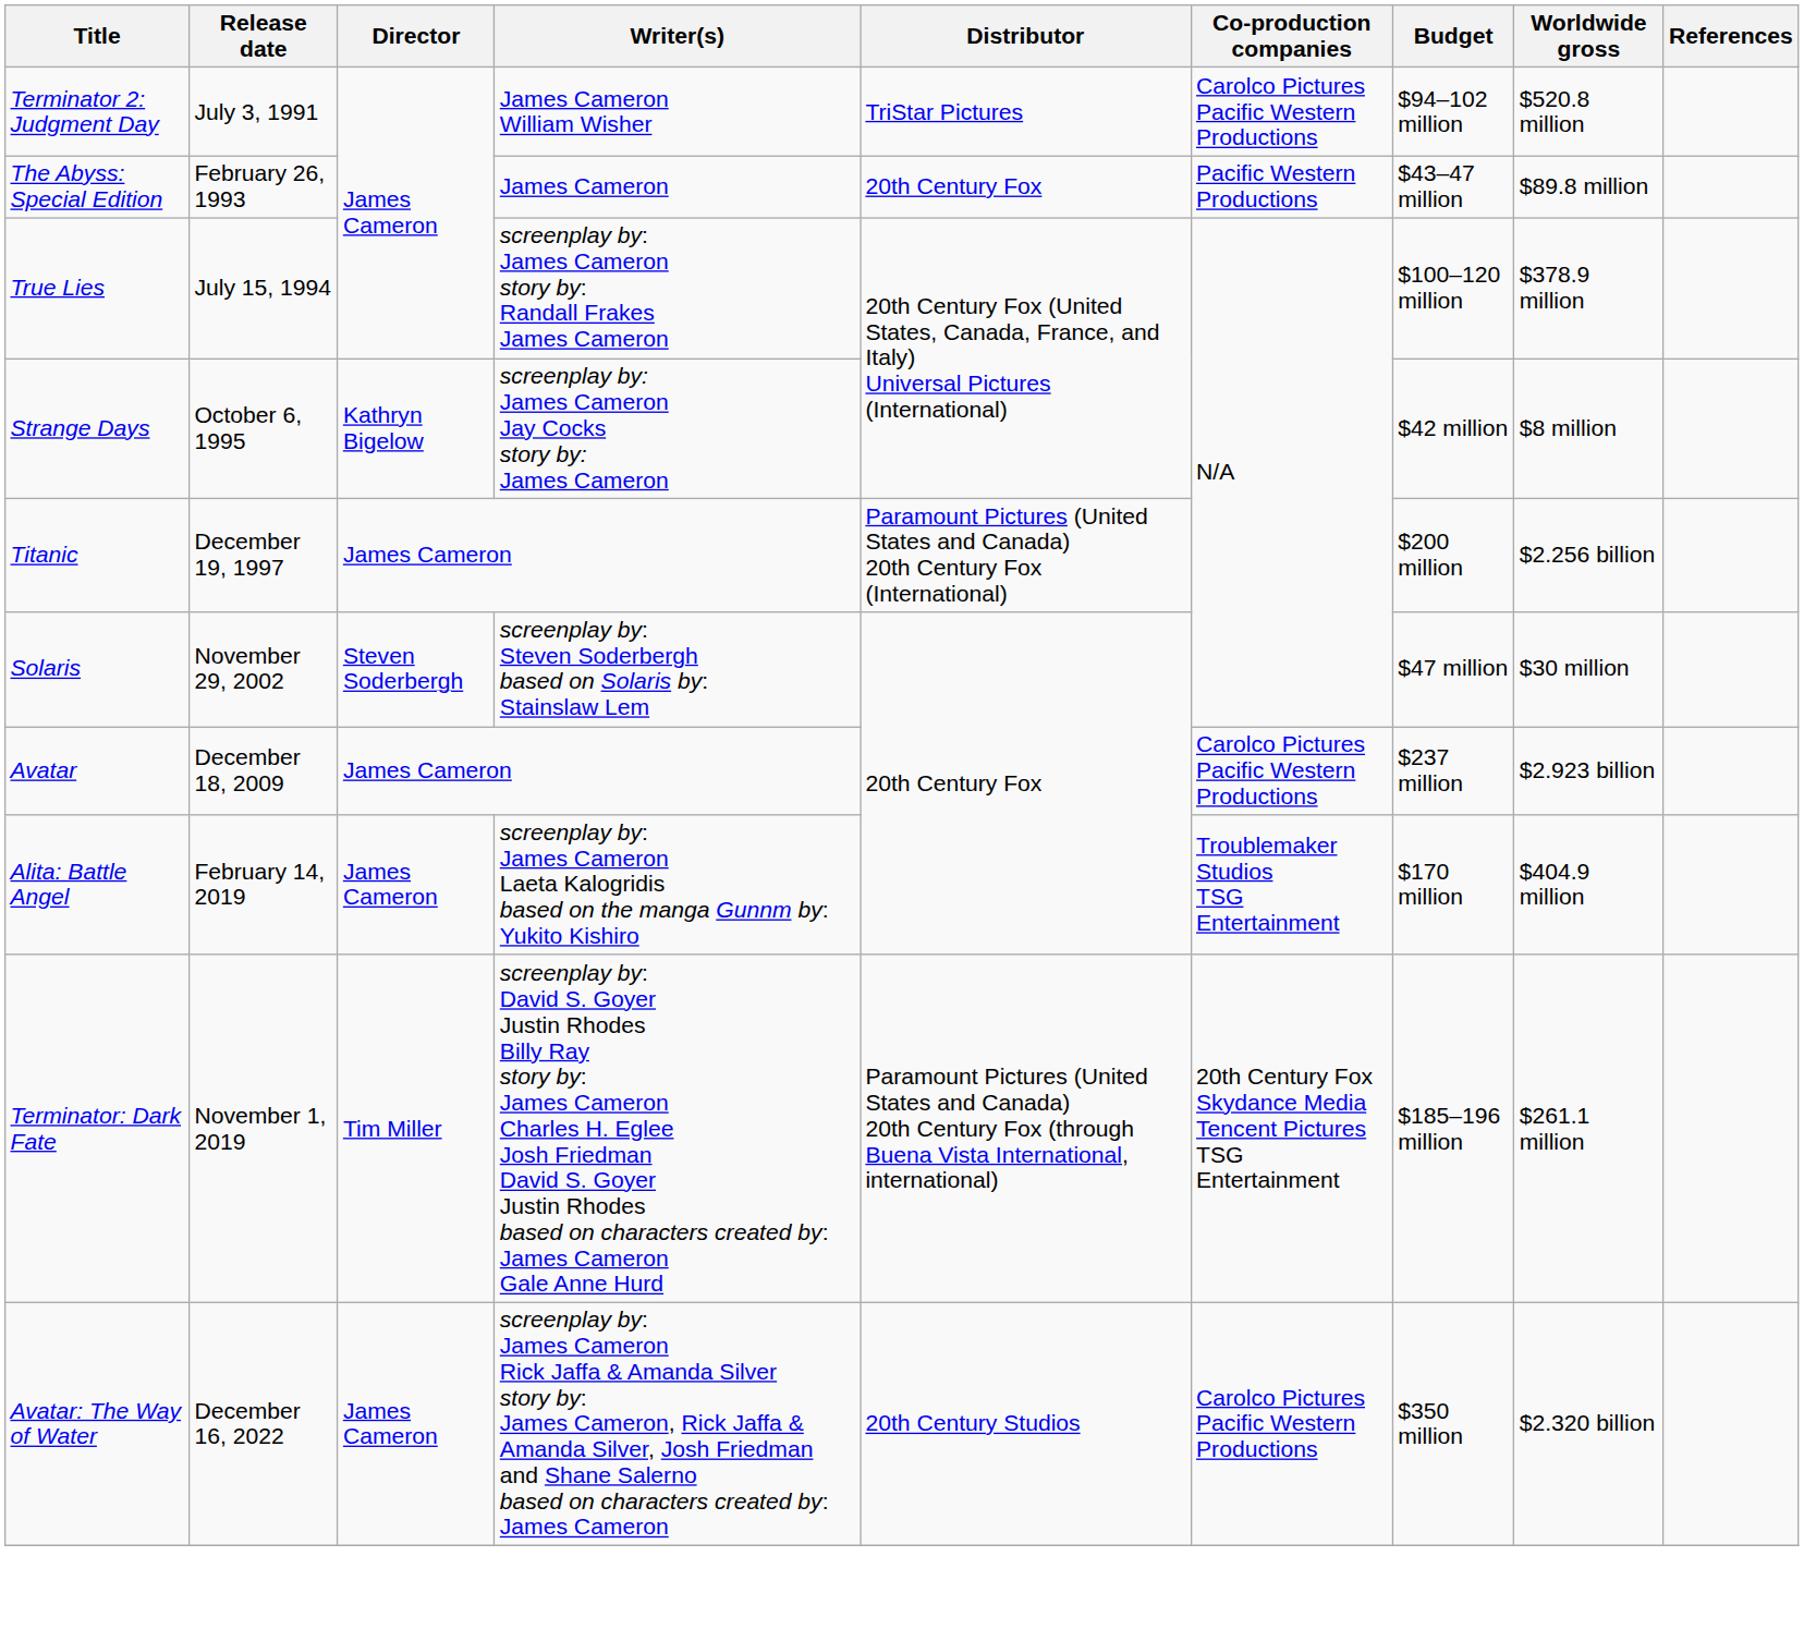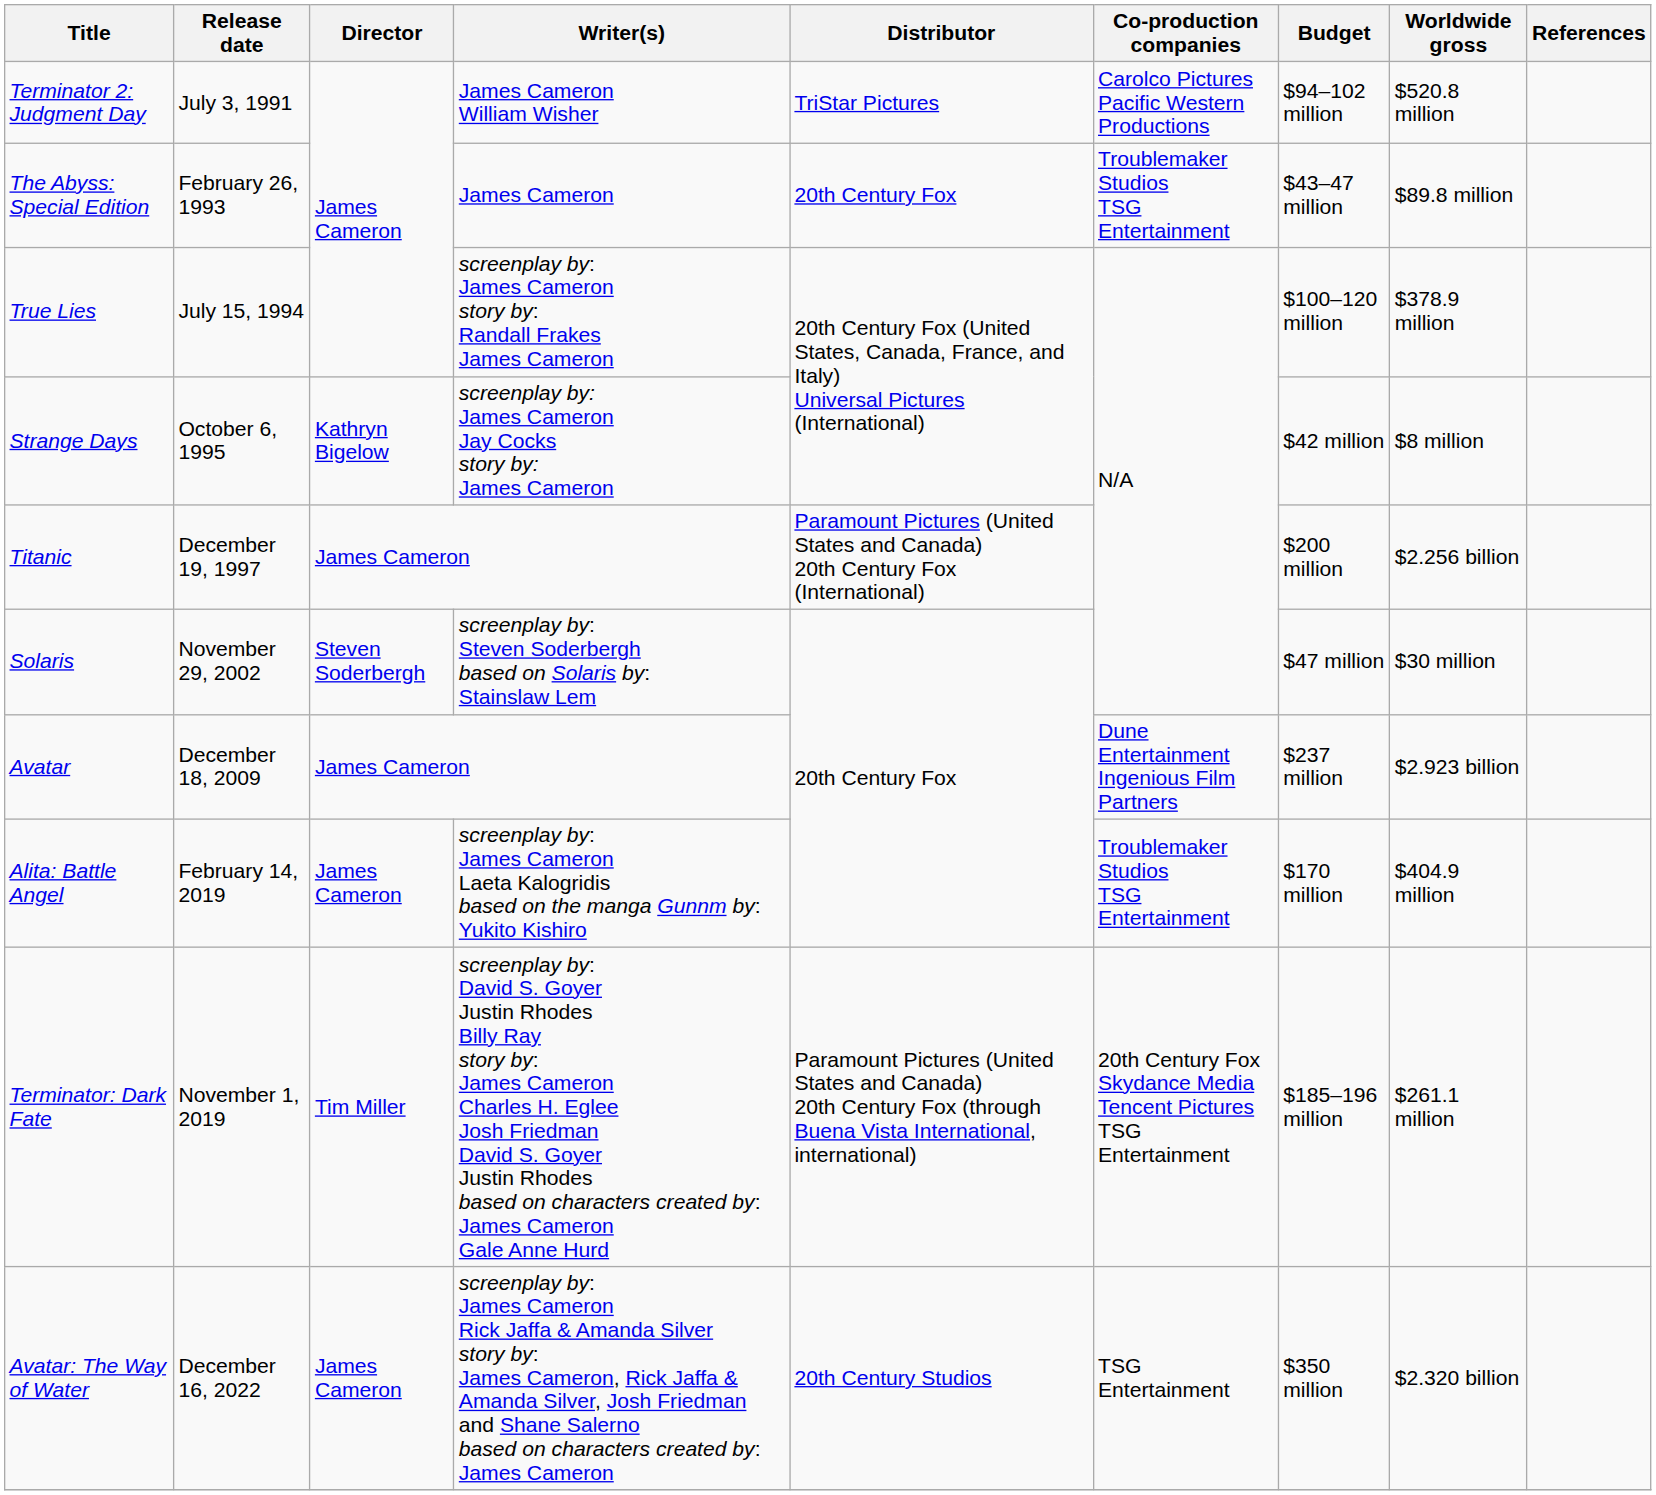 <table class="wikitable sortable">
 <tr>
 <th>Title</th>
 <th>Release date</th>
 <th>Director</th>
 <th>Writer(s)</th>
 <th>Distributor</th>
 <th>Co-production companies</th>
 <th>Budget</th>
 <th>Worldwide gross</th>
 <th>References</th>
 </tr>
 <tr>
 <td><em><a href='#'>Terminator 2: Judgment Day</a></em></td>
 <td>July 3, 1991</td>
 <td rowspan="3"><a href='#'>James Cameron</a></td>
 <td><a href='#'>James Cameron</a><br><a href='#'>William Wisher</a></td>
 <td><a href='#'>TriStar Pictures</a></td>
 <td><a href='#'>Carolco Pictures</a><br><a href='#'>Pacific Western Productions</a></td>
 <td>$94–102 million</td>
 <td>$520.8 million</td>
 <td></td>
 </tr>
 <tr>
 <td><em><a href='#'>The Abyss: Special Edition</a></em></td>
 <td>February 26, 1993</td>
 <td><a href='#'>James Cameron</a></td>
 <td><a href='#'>20th Century Fox</a></td>
-<td><a href='#'>Pacific Western Productions</a></td>
+<td><a href='#'>Troublemaker Studios</a><br><a href='#'>TSG Entertainment</a></td>
 <td>$43–47 million</td>
 <td>$89.8 million</td>
 <td></td>
 </tr>
 <tr>
 <td><em><a href='#'>True Lies</a></em></td>
 <td>July 15, 1994</td>
 <td><em>screenplay by</em>:<br><a href='#'>James Cameron</a><br><em>story by</em>:<br><a href='#'>Randall Frakes</a><br><a href='#'>James Cameron</a></td>
 <td rowspan="2">20th Century Fox (United States, Canada, France, and Italy)<br><a href='#'>Universal Pictures</a> (International)</td>
 <td rowspan="4">N/A</td>
 <td>$100–120 million</td>
 <td>$378.9 million</td>
 <td></td>
 </tr>
 <tr>
 <td><em><a href='#'>Strange Days</a></em></td>
 <td>October 6, 1995</td>
 <td><a href='#'>Kathryn Bigelow</a></td>
 <td><em>screenplay by:</em><br><a href='#'>James Cameron</a><br><a href='#'>Jay Cocks</a><br><em>story by:</em><br><a href='#'>James Cameron</a></td>
 <td>$42 million</td>
 <td>$8 million</td>
 <td></td>
 </tr>
 <tr>
 <td><em><a href='#'>Titanic</a></em></td>
 <td>December 19, 1997</td>
 <td colspan="2"><a href='#'>James Cameron</a></td>
 <td><a href='#'>Paramount Pictures</a> (United States and Canada)<br>20th Century Fox (International)</td>
 <td>$200 million</td>
 <td>$2.256 billion</td>
 <td></td>
 </tr>
 <tr>
 <td><em><a href='#'>Solaris</a></em></td>
 <td>November 29, 2002</td>
 <td><a href='#'>Steven Soderbergh</a></td>
 <td><em>screenplay by</em>:<br><a href='#'>Steven Soderbergh</a><br><em>based on <a href='#'>Solaris</a> by</em>:<br><a href='#'>Stainslaw Lem</a></td>
 <td rowspan="3">20th Century Fox</td>
 <td>$47 million</td>
 <td>$30 million</td>
 <td></td>
 </tr>
 <tr>
 <td><em><a href='#'>Avatar</a></em></td>
 <td>December 18, 2009</td>
 <td colspan="2"><a href='#'>James Cameron</a></td>
-<td><a href='#'>Carolco Pictures</a><br><a href='#'>Pacific Western Productions</a></td>
+<td><a href='#'>Dune Entertainment</a><br><a href='#'>Ingenious Film Partners</a></td>
 <td>$237 million</td>
 <td>$2.923 billion</td>
 <td></td>
 </tr>
 <tr>
 <td><em><a href='#'>Alita: Battle Angel</a></em></td>
 <td>February 14, 2019</td>
 <td><a href='#'>James Cameron</a></td>
 <td><em>screenplay by</em>:<br><a href='#'>James Cameron</a><br>Laeta Kalogridis<br><em>based on the manga <a href='#'>Gunnm</a> by</em>:<br><a href='#'>Yukito Kishiro</a></td>
 <td><a href='#'>Troublemaker Studios</a><br><a href='#'>TSG Entertainment</a></td>
 <td>$170 million</td>
 <td>$404.9 million</td>
 <td></td>
 </tr>
 <tr>
 <td><em><a href='#'>Terminator: Dark Fate</a></em></td>
 <td>November 1, 2019</td>
 <td><a href='#'>Tim Miller</a></td>
 <td><em>screenplay by</em>:<br><a href='#'>David S. Goyer</a><br>Justin Rhodes<br><a href='#'>Billy Ray</a><br><em>story by</em>:<br><a href='#'>James Cameron</a><br><a href='#'>Charles H. Eglee</a><br><a href='#'>Josh Friedman</a><br><a href='#'>David S. Goyer</a><br>Justin Rhodes<br><em>based on characters created by</em>:<br><a href='#'>James Cameron</a><br><a href='#'>Gale Anne Hurd</a></td>
 <td>Paramount Pictures (United States and Canada)<br>20th Century Fox (through <a href='#'>Buena Vista International</a>, international)</td>
 <td>20th Century Fox<br><a href='#'>Skydance Media</a><br><a href='#'>Tencent Pictures</a><br>TSG Entertainment</td>
 <td>$185–196 million</td>
 <td>$261.1 million</td>
 <td></td>
 </tr>
 <tr>
 <td><em><a href='#'>Avatar: The Way of Water</a></em></td>
 <td>December 16, 2022</td>
 <td><a href='#'>James Cameron</a></td>
 <td><em>screenplay by</em>:<br><a href='#'>James Cameron</a><br><a href='#'>Rick Jaffa & Amanda Silver</a><br><em>story by</em>: <br><a href='#'>James Cameron</a>, <a href='#'>Rick Jaffa & Amanda Silver</a>, <a href='#'>Josh Friedman</a> and <a href='#'>Shane Salerno</a><br><em>based on characters created by</em>:<br><a href='#'>James Cameron</a></td>
 <td><a href='#'>20th Century Studios</a></td>
-<td><a href='#'>Carolco Pictures</a><br><a href='#'>Pacific Western Productions</a></td>
+<td>TSG Entertainment</td>
 <td>$350 million</td>
 <td>$2.320 billion</td>
 <td></td>
 </tr>
 <tr>
 </tr>
 </table>
